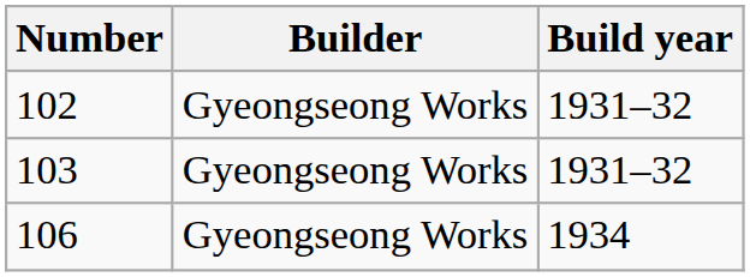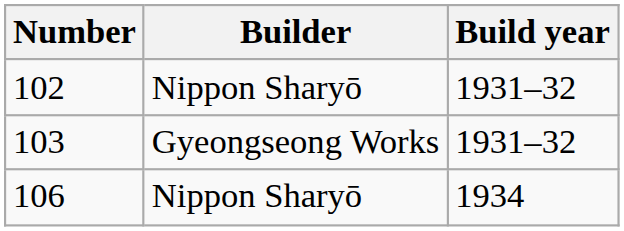 <table class="wikitable">
 <tr>
 <th>Number</th>
 <th>Builder</th>
 <th>Build year</th>
 </tr>
 <tr>
 <td>102</td>
-<td>Gyeongseong Works</td>
+<td>Nippon Sharyō</td>
 <td>1931–32</td>
 </tr>
 <tr>
 <td>103</td>
 <td>Gyeongseong Works</td>
 <td>1931–32</td>
 </tr>
 <tr>
 <td>106</td>
-<td>Gyeongseong Works</td>
+<td>Nippon Sharyō</td>
 <td>1934</td>
 </tr>
 </table>
